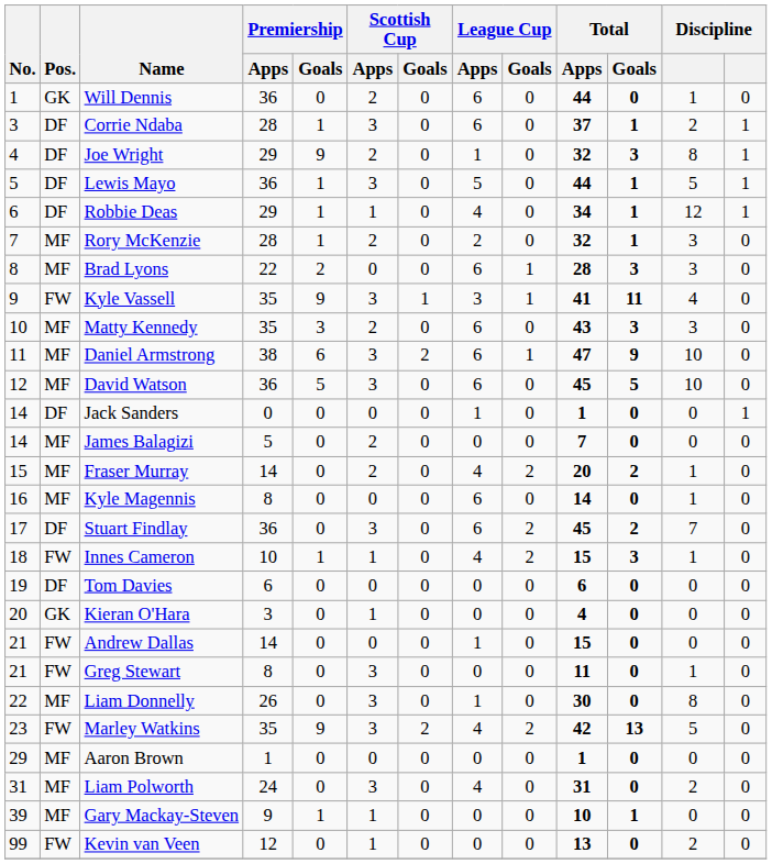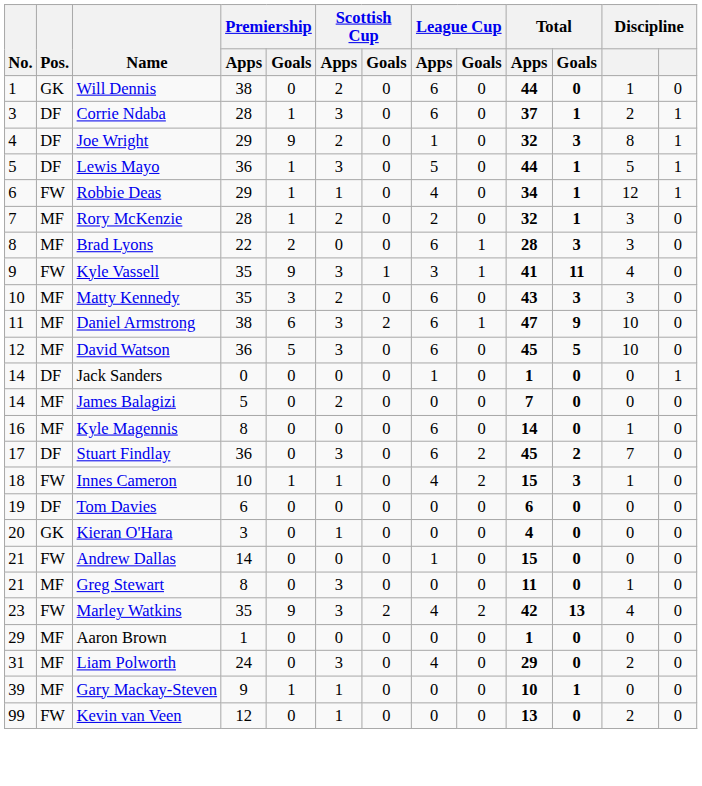 <table class="wikitable" style="text-align:center">
 <tr>
 <th rowspan="2" valign="bottom">No.</th>
 <th rowspan="2" valign="bottom">Pos.</th>
 <th rowspan="2" valign="bottom">Name</th>
 <th colspan="2" width="85"><a href='#'>Premiership</a></th>
 <th colspan="2" width="85"><a href='#'>Scottish Cup</a></th>
 <th colspan="2" width="85"><a href='#'>League Cup</a></th>
 <th colspan="2" width="85">Total</th>
 <th colspan="2" width="85">Discipline</th>
 </tr>
 <tr>
 <th>Apps</th>
 <th>Goals</th>
 <th>Apps</th>
 <th>Goals</th>
 <th>Apps</th>
 <th>Goals</th>
 <th>Apps</th>
 <th>Goals</th>
 <th></th>
 <th></th>
 </tr>
 <tr>
 <td align="left">1</td>
 <td align="left">GK</td>
 <td align="left"> <a href='#'>Will Dennis</a></td>
-<td>36</td>
+<td>38</td>
 <td>0</td>
 <td>2</td>
 <td>0</td>
 <td>6</td>
 <td>0</td>
 <td><strong>44</strong></td>
 <td><strong>0</strong></td>
 <td>1</td>
 <td>0</td>
 </tr>
 <tr>
 <td align="left">3</td>
 <td align="left">DF</td>
 <td align="left"> <a href='#'>Corrie Ndaba</a></td>
 <td>28</td>
 <td>1</td>
 <td>3</td>
 <td>0</td>
 <td>6</td>
 <td>0</td>
 <td><strong>37</strong></td>
 <td><strong>1</strong></td>
 <td>2</td>
 <td>1</td>
 </tr>
 <tr>
 <td align="left">4</td>
 <td align="left">DF</td>
 <td align="left"> <a href='#'>Joe Wright</a></td>
 <td>29</td>
 <td>9</td>
 <td>2</td>
 <td>0</td>
 <td>1</td>
 <td>0</td>
 <td><strong>32</strong></td>
 <td><strong>3</strong></td>
 <td>8</td>
 <td>1</td>
 </tr>
 <tr>
 <td align="left">5</td>
 <td align="left">DF</td>
 <td align="left"> <a href='#'>Lewis Mayo</a></td>
 <td>36</td>
 <td>1</td>
 <td>3</td>
 <td>0</td>
 <td>5</td>
 <td>0</td>
 <td><strong>44</strong></td>
 <td><strong>1</strong></td>
 <td>5</td>
 <td>1</td>
 </tr>
 <tr>
 <td align="left">6</td>
-<td align="left">DF</td>
+<td align="left">FW</td>
 <td align="left"> <a href='#'>Robbie Deas</a></td>
 <td>29</td>
 <td>1</td>
 <td>1</td>
 <td>0</td>
 <td>4</td>
 <td>0</td>
 <td><strong>34</strong></td>
 <td><strong>1</strong></td>
 <td>12</td>
 <td>1</td>
 </tr>
 <tr>
 <td align="left">7</td>
 <td align="left">MF</td>
 <td align="left"> <a href='#'>Rory McKenzie</a></td>
 <td>28</td>
 <td>1</td>
 <td>2</td>
 <td>0</td>
 <td>2</td>
 <td>0</td>
 <td><strong>32</strong></td>
 <td><strong>1</strong></td>
 <td>3</td>
 <td>0</td>
 </tr>
 <tr>
 <td align="left">8</td>
 <td align="left">MF</td>
 <td align="left"> <a href='#'>Brad Lyons</a></td>
 <td>22</td>
 <td>2</td>
 <td>0</td>
 <td>0</td>
 <td>6</td>
 <td>1</td>
 <td><strong>28</strong></td>
 <td><strong>3</strong></td>
 <td>3</td>
 <td>0</td>
 </tr>
 <tr>
 <td align="left">9</td>
 <td align="left">FW</td>
 <td align="left"> <a href='#'>Kyle Vassell</a></td>
 <td>35</td>
 <td>9</td>
 <td>3</td>
 <td>1</td>
 <td>3</td>
 <td>1</td>
 <td><strong>41</strong></td>
 <td><strong>11</strong></td>
 <td>4</td>
 <td>0</td>
 </tr>
 <tr>
 <td align="left">10</td>
 <td align="left">MF</td>
 <td align="left"> <a href='#'>Matty Kennedy</a></td>
 <td>35</td>
 <td>3</td>
 <td>2</td>
 <td>0</td>
 <td>6</td>
 <td>0</td>
 <td><strong>43</strong></td>
 <td><strong>3</strong></td>
 <td>3</td>
 <td>0</td>
 </tr>
 <tr>
 <td align="left">11</td>
 <td align="left">MF</td>
 <td align="left"> <a href='#'>Daniel Armstrong</a></td>
 <td>38</td>
 <td>6</td>
 <td>3</td>
 <td>2</td>
 <td>6</td>
 <td>1</td>
 <td><strong>47</strong></td>
 <td><strong>9</strong></td>
 <td>10</td>
 <td>0</td>
 </tr>
 <tr>
 <td align="left">12</td>
 <td align="left">MF</td>
 <td align="left"> <a href='#'>David Watson</a></td>
 <td>36</td>
 <td>5</td>
 <td>3</td>
 <td>0</td>
 <td>6</td>
 <td>0</td>
 <td><strong>45</strong></td>
 <td><strong>5</strong></td>
 <td>10</td>
 <td>0</td>
 </tr>
 <tr>
 <td align="left">14</td>
 <td align="left">DF</td>
 <td align="left"> Jack Sanders</td>
 <td>0</td>
 <td>0</td>
 <td>0</td>
 <td>0</td>
 <td>1</td>
 <td>0</td>
 <td><strong>1</strong></td>
 <td><strong>0</strong></td>
 <td>0</td>
 <td>1</td>
 </tr>
 <tr>
 <td align="left">14</td>
 <td align="left">MF</td>
 <td align="left"> <a href='#'>James Balagizi</a></td>
 <td>5</td>
 <td>0</td>
 <td>2</td>
 <td>0</td>
 <td>0</td>
 <td>0</td>
 <td><strong>7</strong></td>
 <td><strong>0</strong></td>
 <td>0</td>
 <td>0</td>
 </tr>
 <tr>
-<td align="left">15</td>
-<td align="left">MF</td>
-<td align="left"> <a href='#'>Fraser Murray</a></td>
-<td>14</td>
-<td>0</td>
-<td>2</td>
-<td>0</td>
-<td>4</td>
-<td>2</td>
-<td><strong>20</strong></td>
-<td><strong>2</strong></td>
-<td>1</td>
-<td>0</td>
-</tr>
-<tr>
 <td align="left">16</td>
 <td align="left">MF</td>
 <td align="left"> <a href='#'>Kyle Magennis</a></td>
 <td>8</td>
 <td>0</td>
 <td>0</td>
 <td>0</td>
 <td>6</td>
 <td>0</td>
 <td><strong>14</strong></td>
 <td><strong>0</strong></td>
 <td>1</td>
 <td>0</td>
 </tr>
 <tr>
 <td align="left">17</td>
 <td align="left">DF</td>
 <td align="left"> <a href='#'>Stuart Findlay</a></td>
 <td>36</td>
 <td>0</td>
 <td>3</td>
 <td>0</td>
 <td>6</td>
 <td>2</td>
 <td><strong>45</strong></td>
 <td><strong>2</strong></td>
 <td>7</td>
 <td>0</td>
 </tr>
 <tr>
 <td align="left">18</td>
 <td align="left">FW</td>
 <td align="left"> <a href='#'>Innes Cameron</a></td>
 <td>10</td>
 <td>1</td>
 <td>1</td>
 <td>0</td>
 <td>4</td>
 <td>2</td>
 <td><strong>15</strong></td>
 <td><strong>3</strong></td>
 <td>1</td>
 <td>0</td>
 </tr>
 <tr>
 <td align="left">19</td>
 <td align="left">DF</td>
 <td align="left"> <a href='#'>Tom Davies</a></td>
 <td>6</td>
 <td>0</td>
 <td>0</td>
 <td>0</td>
 <td>0</td>
 <td>0</td>
 <td><strong>6</strong></td>
 <td><strong>0</strong></td>
 <td>0</td>
 <td>0</td>
 </tr>
 <tr>
 <td align="left">20</td>
 <td align="left">GK</td>
 <td align="left"> <a href='#'>Kieran O'Hara</a></td>
 <td>3</td>
 <td>0</td>
 <td>1</td>
 <td>0</td>
 <td>0</td>
 <td>0</td>
 <td><strong>4</strong></td>
 <td><strong>0</strong></td>
 <td>0</td>
 <td>0</td>
 </tr>
 <tr>
 <td align="left">21</td>
 <td align="left">FW</td>
 <td align="left"> <a href='#'>Andrew Dallas</a></td>
 <td>14</td>
 <td>0</td>
 <td>0</td>
 <td>0</td>
 <td>1</td>
 <td>0</td>
 <td><strong>15</strong></td>
 <td><strong>0</strong></td>
 <td>0</td>
 <td>0</td>
 </tr>
 <tr>
 <td align="left">21</td>
-<td align="left">FW</td>
+<td align="left">MF</td>
 <td align="left"> <a href='#'>Greg Stewart</a></td>
 <td>8</td>
 <td>0</td>
 <td>3</td>
 <td>0</td>
 <td>0</td>
 <td>0</td>
 <td><strong>11</strong></td>
 <td><strong>0</strong></td>
 <td>1</td>
-<td>0</td>
-</tr>
-<tr>
-<td align="left">22</td>
-<td align="left">MF</td>
-<td align="left"> <a href='#'>Liam Donnelly</a></td>
-<td>26</td>
-<td>0</td>
-<td>3</td>
-<td>0</td>
-<td>1</td>
-<td>0</td>
-<td><strong>30</strong></td>
-<td><strong>0</strong></td>
-<td>8</td>
 <td>0</td>
 </tr>
 <tr>
 <td align="left">23</td>
 <td align="left">FW</td>
 <td align="left"> <a href='#'>Marley Watkins</a></td>
 <td>35</td>
 <td>9</td>
 <td>3</td>
 <td>2</td>
 <td>4</td>
 <td>2</td>
 <td><strong>42</strong></td>
 <td><strong>13</strong></td>
-<td>5</td>
+<td>4</td>
 <td>0</td>
 </tr>
 <tr>
 <td align="left">29</td>
 <td align="left">MF</td>
 <td align="left"> Aaron Brown</td>
 <td>1</td>
 <td>0</td>
 <td>0</td>
 <td>0</td>
 <td>0</td>
 <td>0</td>
 <td><strong>1</strong></td>
 <td><strong>0</strong></td>
 <td>0</td>
 <td>0</td>
 </tr>
 <tr>
 <td align="left">31</td>
 <td align="left">MF</td>
 <td align="left"> <a href='#'>Liam Polworth</a></td>
 <td>24</td>
 <td>0</td>
 <td>3</td>
 <td>0</td>
 <td>4</td>
 <td>0</td>
-<td><strong>31</strong></td>
+<td><strong>29</strong></td>
 <td><strong>0</strong></td>
 <td>2</td>
 <td>0</td>
 </tr>
 <tr>
 <td align="left">39</td>
 <td align="left">MF</td>
 <td align="left"> <a href='#'>Gary Mackay-Steven</a></td>
 <td>9</td>
 <td>1</td>
 <td>1</td>
 <td>0</td>
 <td>0</td>
 <td>0</td>
 <td><strong>10</strong></td>
 <td><strong>1</strong></td>
 <td>0</td>
 <td>0</td>
 </tr>
 <tr>
 <td align="left">99</td>
 <td align="left">FW</td>
 <td align="left"> <a href='#'>Kevin van Veen</a></td>
 <td>12</td>
 <td>0</td>
 <td>1</td>
 <td>0</td>
 <td>0</td>
 <td>0</td>
 <td><strong>13</strong></td>
 <td><strong>0</strong></td>
 <td>2</td>
 <td>0</td>
 </tr>
 <tr>
 </tr>
 </table>
